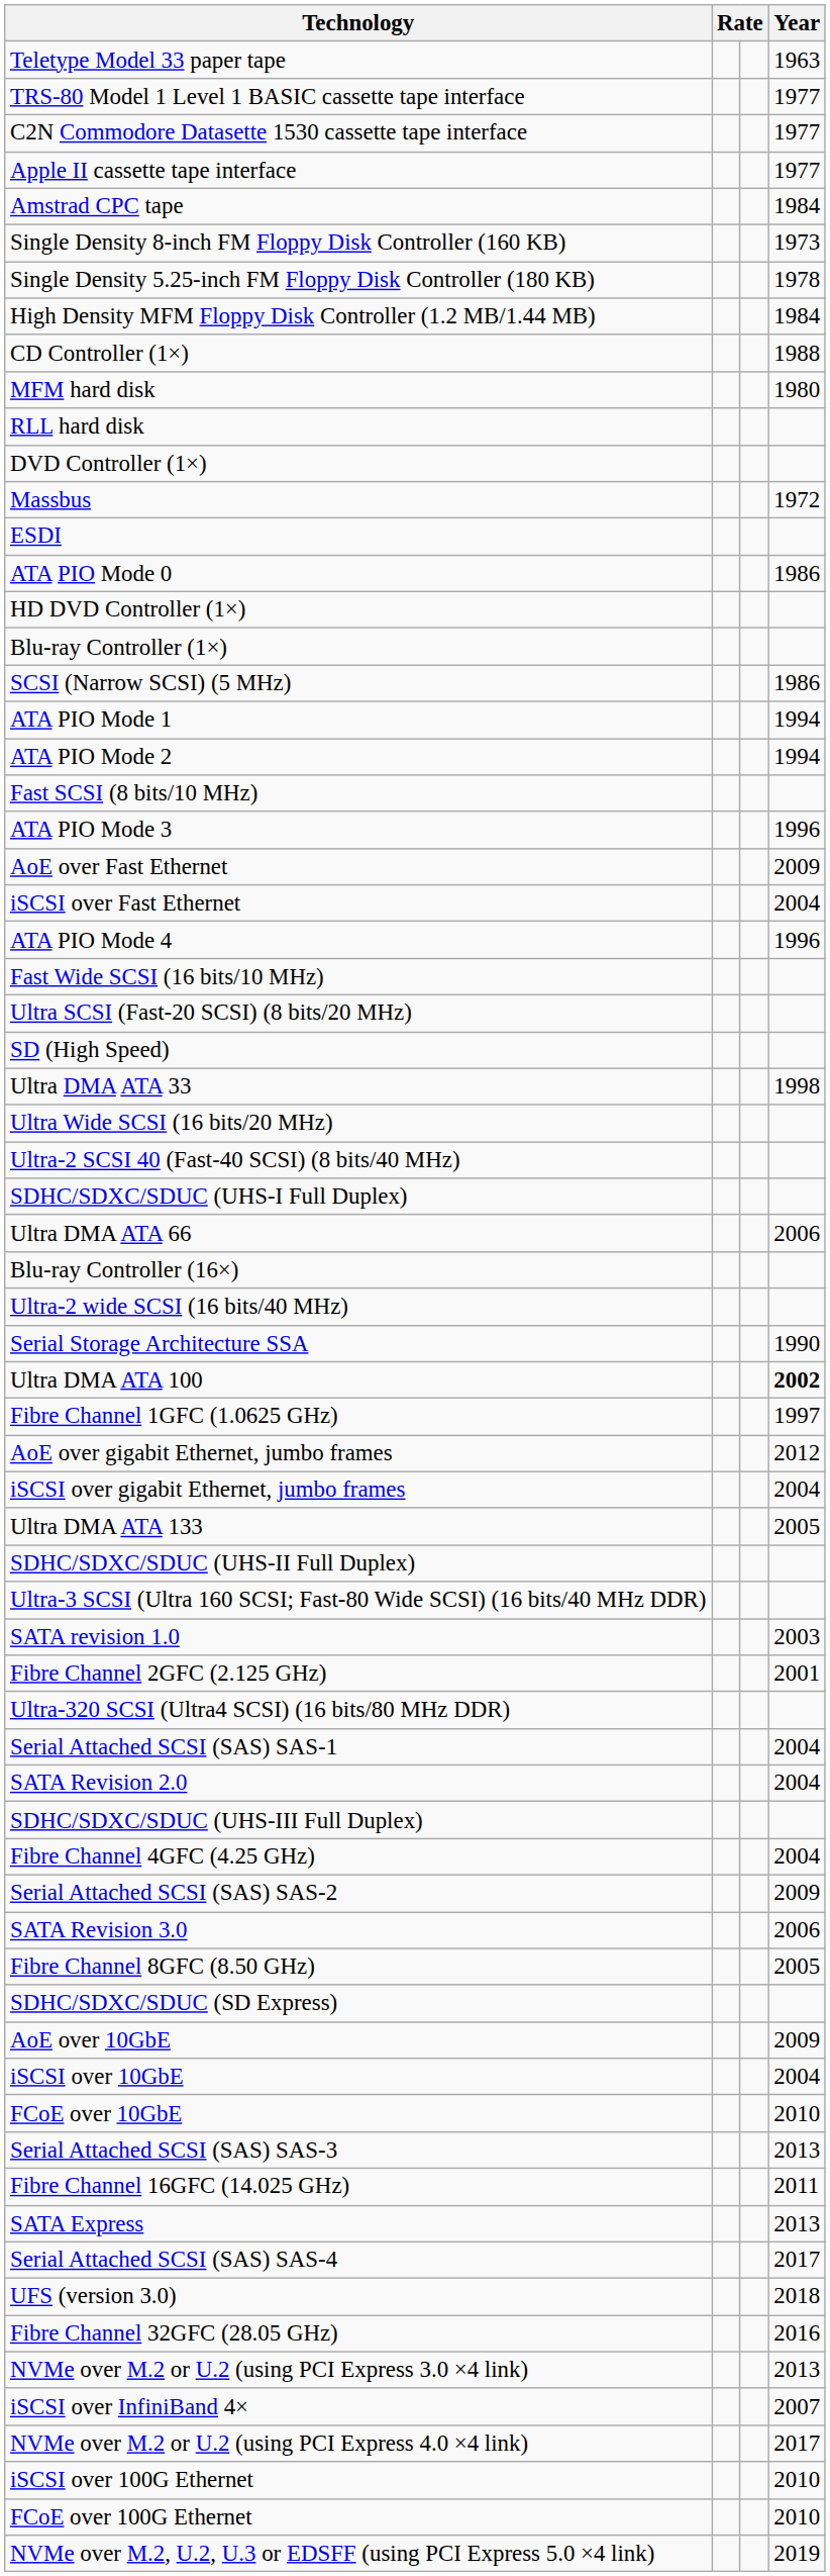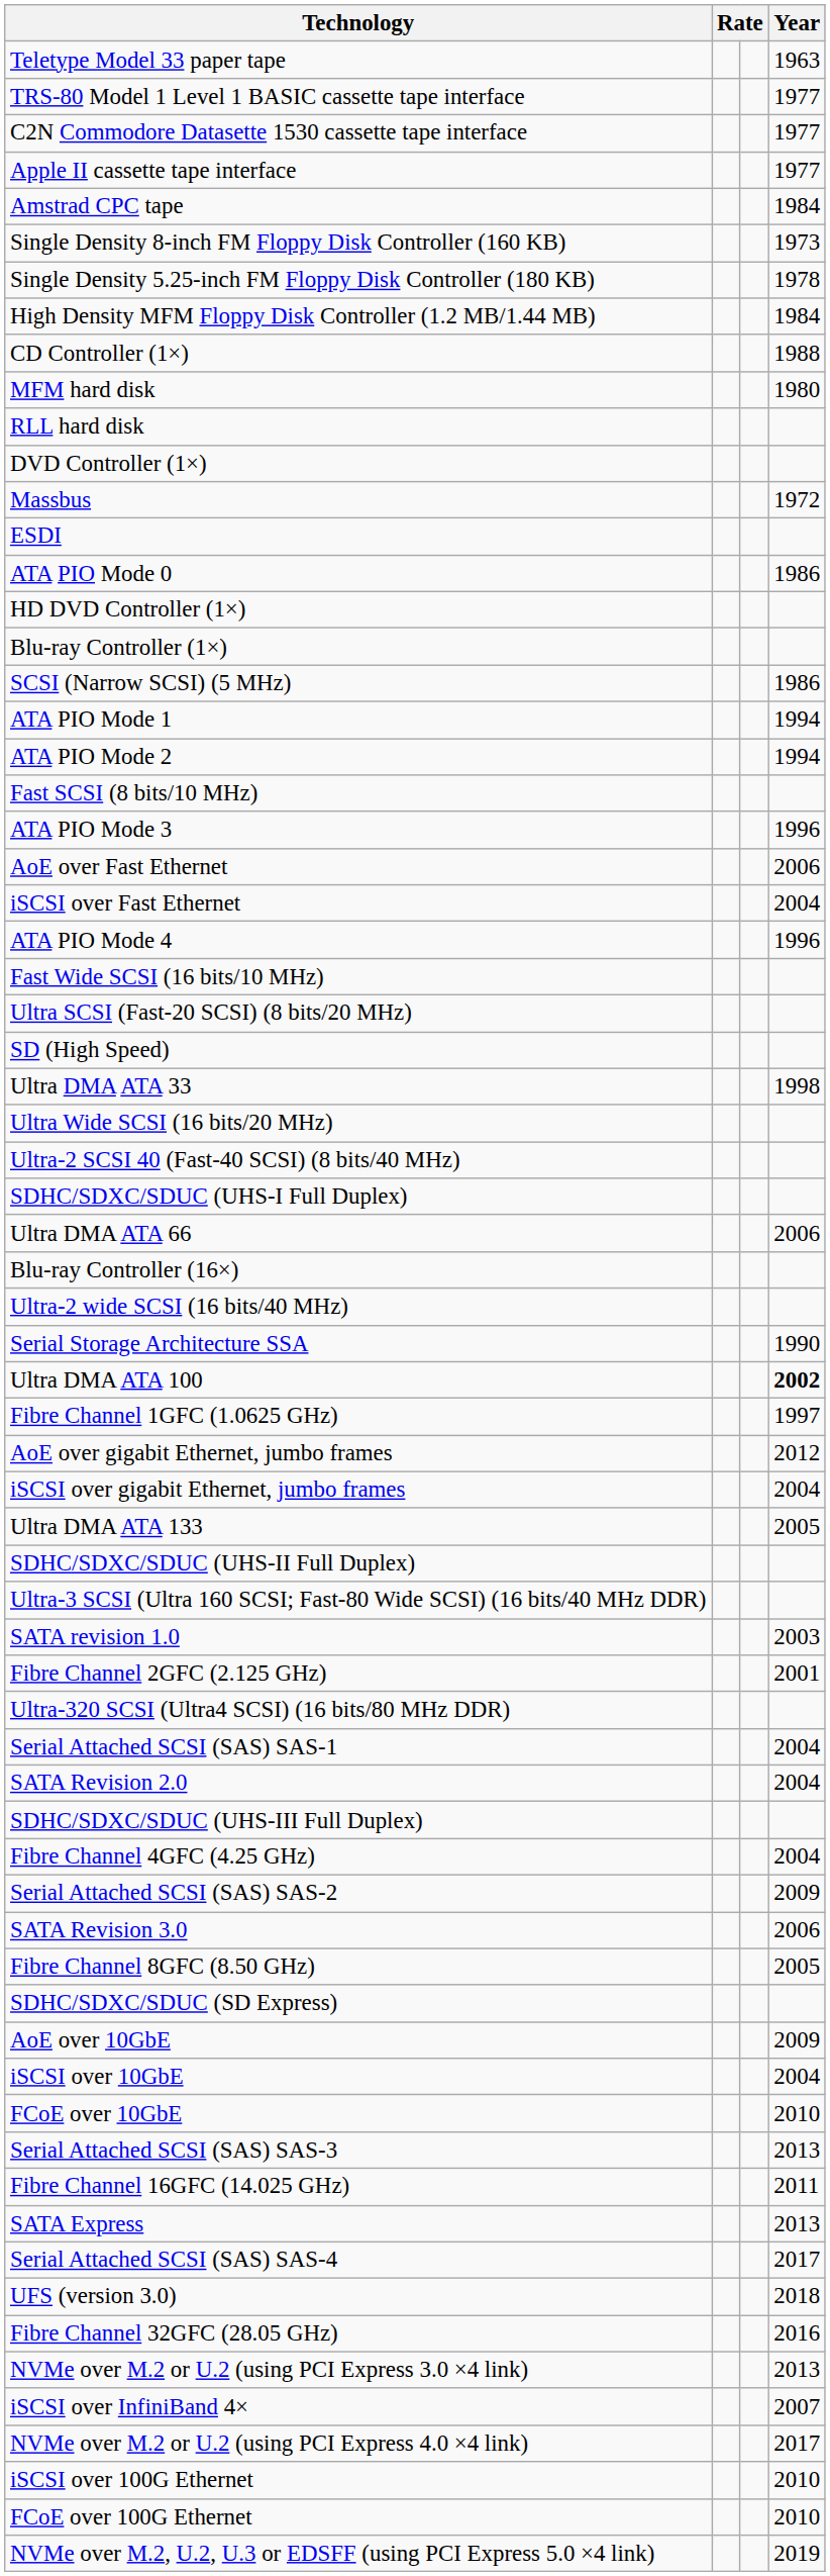 <table class="wikitable sortable">
 <tr>
 <th>Technology</th>
 <th colspan=2>Rate</th>
 <th>Year</th>
 </tr>
 <tr>
 <td><a href='#'>Teletype Model 33</a> paper tape</td>
 <td align=right><strong></strong></td>
 <td align=right></td>
 <td>1963</td>
 </tr>
 <tr>
 <td><a href='#'>TRS-80</a> Model 1 Level 1 BASIC cassette tape interface</td>
 <td align=right><strong></strong></td>
 <td align=right></td>
 <td>1977</td>
 </tr>
 <tr>
 <td>C2N <a href='#'>Commodore Datasette</a> 1530 cassette tape interface</td>
 <td align=right><strong></strong></td>
 <td align=right></td>
 <td>1977</td>
 </tr>
 <tr>
 <td><a href='#'>Apple II</a> cassette tape interface</td>
 <td align=right><strong></strong></td>
 <td align=right></td>
 <td>1977</td>
 </tr>
 <tr>
 <td><a href='#'>Amstrad CPC</a> tape</td>
 <td align=right><strong></strong></td>
 <td align=right></td>
 <td>1984</td>
 </tr>
 <tr>
 <td>Single Density 8-inch FM <a href='#'>Floppy Disk</a> Controller (160 KB)</td>
 <td align=right><strong></strong></td>
 <td align=right></td>
 <td>1973</td>
 </tr>
 <tr>
 <td>Single Density 5.25-inch FM <a href='#'>Floppy Disk</a> Controller (180 KB)</td>
 <td align=right><strong></strong></td>
 <td align=right></td>
 <td>1978</td>
 </tr>
 <tr>
 <td>High Density MFM <a href='#'>Floppy Disk</a> Controller (1.2 MB/1.44 MB)</td>
 <td align=right><strong></strong></td>
 <td align=right></td>
 <td>1984</td>
 </tr>
 <tr>
 <td>CD Controller (1×)</td>
 <td align=right><strong></strong></td>
 <td align=right></td>
 <td>1988</td>
 </tr>
 <tr>
 <td><a href='#'>MFM</a> hard disk</td>
 <td align=right><strong></strong></td>
 <td align=right></td>
 <td>1980</td>
 </tr>
 <tr>
 <td><a href='#'>RLL</a> hard disk</td>
 <td align=right><strong></strong></td>
 <td align=right></td>
 <td></td>
 </tr>
 <tr>
 <td>DVD Controller (1×)</td>
 <td align=right><strong></strong></td>
 <td align=right></td>
 <td></td>
 </tr>
 <tr>
 <td><a href='#'>Massbus</a></td>
 <td align=right><strong></strong></td>
 <td align=right></td>
 <td>1972</td>
 </tr>
 <tr>
 <td><a href='#'>ESDI</a></td>
 <td align=right><strong></strong></td>
 <td align=right></td>
 <td></td>
 </tr>
 <tr>
 <td><a href='#'>ATA</a> <a href='#'>PIO</a> Mode 0</td>
 <td align=right><strong></strong></td>
 <td align=right></td>
 <td>1986</td>
 </tr>
 <tr>
 <td>HD DVD Controller (1×)</td>
 <td align=right><strong></strong></td>
 <td align=right></td>
 <td></td>
 </tr>
 <tr>
 <td>Blu-ray Controller (1×)</td>
 <td align=right><strong></strong></td>
 <td align=right></td>
 <td></td>
 </tr>
 <tr>
 <td><a href='#'>SCSI</a> (Narrow SCSI) (5 MHz)</td>
 <td align=right><strong></strong></td>
 <td align=right></td>
 <td>1986</td>
 </tr>
 <tr>
 <td><a href='#'>ATA</a> PIO Mode 1</td>
 <td align=right><strong></strong></td>
 <td align=right></td>
 <td>1994</td>
 </tr>
 <tr>
 <td><a href='#'>ATA</a> PIO Mode 2</td>
 <td align=right><strong></strong></td>
 <td align=right></td>
 <td>1994</td>
 </tr>
 <tr>
 <td><a href='#'>Fast SCSI</a> (8 bits/10 MHz)</td>
 <td align=right><strong></strong></td>
 <td align=right></td>
 <td></td>
 </tr>
 <tr>
 <td><a href='#'>ATA</a> PIO Mode 3</td>
 <td align=right><strong></strong></td>
 <td align=right></td>
 <td>1996</td>
 </tr>
 <tr>
 <td><a href='#'>AoE</a> over Fast Ethernet</td>
 <td align=right><strong></strong></td>
 <td align=right></td>
-<td>2009</td>
+<td>2006</td>
 </tr>
 <tr>
 <td><a href='#'>iSCSI</a> over Fast Ethernet</td>
 <td align=right><strong></strong></td>
 <td align=right></td>
 <td>2004</td>
 </tr>
 <tr>
 <td><a href='#'>ATA</a> PIO Mode 4</td>
 <td align=right><strong></strong></td>
 <td align=right></td>
 <td>1996</td>
 </tr>
 <tr>
 <td><a href='#'>Fast Wide SCSI</a> (16 bits/10 MHz)</td>
 <td align=right><strong></strong></td>
 <td align=right></td>
 <td></td>
 </tr>
 <tr>
 <td><a href='#'>Ultra SCSI</a> (Fast-20 SCSI) (8 bits/20 MHz)</td>
 <td align=right><strong></strong></td>
 <td align=right></td>
 <td></td>
 </tr>
 <tr>
 <td><a href='#'>SD</a> (High Speed)</td>
 <td align="right"><strong></strong></td>
 <td align=right></td>
 <td></td>
 </tr>
 <tr>
 <td>Ultra <a href='#'>DMA</a> <a href='#'>ATA</a> 33</td>
 <td align=right><strong></strong></td>
 <td align=right></td>
 <td>1998</td>
 </tr>
 <tr>
 <td><a href='#'>Ultra Wide SCSI</a> (16 bits/20 MHz)</td>
 <td align=right><strong></strong></td>
 <td align=right></td>
 <td></td>
 </tr>
 <tr>
 <td><a href='#'>Ultra-2 SCSI 40</a> (Fast-40 SCSI) (8 bits/40 MHz)</td>
 <td align=right><strong></strong></td>
 <td align=right></td>
 <td></td>
 </tr>
 <tr>
 <td><a href='#'>SDHC/SDXC/SDUC</a> (UHS-I Full Duplex)</td>
 <td align="right"><strong></strong></td>
 <td align=right></td>
 <td></td>
 </tr>
 <tr>
 <td>Ultra DMA <a href='#'>ATA</a> 66</td>
 <td align=right><strong></strong></td>
 <td align=right></td>
 <td>2006</td>
 </tr>
 <tr>
 <td>Blu-ray Controller (16×)</td>
 <td align=right><strong></strong></td>
 <td align=right></td>
 <td></td>
 </tr>
 <tr>
 <td><a href='#'>Ultra-2 wide SCSI</a> (16 bits/40 MHz)</td>
 <td align=right><strong></strong></td>
 <td align=right></td>
 <td></td>
 </tr>
 <tr>
 <td><a href='#'>Serial Storage Architecture SSA</a></td>
 <td align=right><strong></strong></td>
 <td align=right></td>
 <td>1990</td>
 </tr>
 <tr>
 <td>Ultra DMA <a href='#'>ATA</a> 100</td>
 <td align=right><strong></strong></td>
 <td align=right></td>
 <td><strong>2002</strong></td>
 </tr>
 <tr>
 <td><a href='#'>Fibre Channel</a> 1GFC (1.0625 GHz)</td>
 <td align=right><strong></strong></td>
 <td align=right></td>
 <td>1997</td>
 </tr>
 <tr>
 <td><a href='#'>AoE</a> over gigabit Ethernet, jumbo frames</td>
 <td align=right><strong></strong></td>
 <td align=right></td>
 <td>2012</td>
 </tr>
 <tr>
 <td><a href='#'>iSCSI</a> over gigabit Ethernet, <a href='#'>jumbo frames</a></td>
 <td align=right><strong></strong></td>
 <td align=right></td>
 <td>2004</td>
 </tr>
 <tr>
 <td>Ultra DMA <a href='#'>ATA</a> 133</td>
 <td align=right><strong></strong></td>
 <td align=right></td>
 <td>2005</td>
 </tr>
 <tr>
 <td><a href='#'>SDHC/SDXC/SDUC</a> (UHS-II Full Duplex)</td>
 <td align="right"><strong></strong></td>
 <td align=right></td>
 <td></td>
 </tr>
 <tr>
 <td><a href='#'>Ultra-3 SCSI</a> (Ultra 160 SCSI; Fast-80 Wide SCSI) (16 bits/40 MHz DDR)</td>
 <td align=right><strong></strong></td>
 <td align=right></td>
 <td></td>
 </tr>
 <tr>
 <td><a href='#'>SATA revision 1.0</a></td>
 <td align=right><strong></strong></td>
 <td align=right> </td>
 <td>2003</td>
 </tr>
 <tr>
 <td><a href='#'>Fibre Channel</a> 2GFC (2.125 GHz)</td>
 <td align=right><strong></strong></td>
 <td align=right></td>
 <td>2001</td>
 </tr>
 <tr>
 <td><a href='#'>Ultra-320 SCSI</a> (Ultra4 SCSI) (16 bits/80 MHz DDR)</td>
 <td align=right><strong></strong></td>
 <td align=right></td>
 <td></td>
 </tr>
 <tr>
 <td><a href='#'>Serial Attached SCSI</a> (SAS) SAS-1</td>
 <td align=right><strong></strong></td>
 <td align=right> </td>
 <td>2004</td>
 </tr>
 <tr>
 <td><a href='#'>SATA Revision 2.0</a></td>
 <td align=right><strong></strong></td>
 <td align=right> </td>
 <td>2004</td>
 </tr>
 <tr>
 <td><a href='#'>SDHC/SDXC/SDUC</a> (UHS-III Full Duplex)</td>
 <td align="right"><strong></strong></td>
 <td align=right></td>
 <td></td>
 </tr>
 <tr>
 <td><a href='#'>Fibre Channel</a> 4GFC (4.25 GHz)</td>
 <td align=right><strong></strong></td>
 <td align=right></td>
 <td>2004</td>
 </tr>
 <tr>
 <td><a href='#'>Serial Attached SCSI</a> (SAS) SAS-2</td>
 <td align=right><strong></strong></td>
 <td align=right> </td>
 <td>2009</td>
 </tr>
 <tr>
 <td><a href='#'>SATA Revision 3.0</a></td>
 <td align=right><strong></strong></td>
 <td align=right> </td>
 <td>2006</td>
 </tr>
 <tr>
 <td><a href='#'>Fibre Channel</a> 8GFC (8.50 GHz)</td>
 <td align=right><strong></strong></td>
 <td align=right></td>
 <td>2005</td>
 </tr>
 <tr>
 <td><a href='#'>SDHC/SDXC/SDUC</a> (SD Express)</td>
 <td align="right"><strong></strong></td>
 <td align=right></td>
 <td></td>
 </tr>
 <tr>
 <td><a href='#'>AoE</a> over <a href='#'>10GbE</a></td>
 <td align=right><strong></strong></td>
 <td align=right></td>
 <td>2009</td>
 </tr>
 <tr>
 <td><a href='#'>iSCSI</a> over <a href='#'>10GbE</a></td>
 <td align=right><strong></strong></td>
 <td align=right></td>
 <td>2004</td>
 </tr>
 <tr>
 <td><a href='#'>FCoE</a> over <a href='#'>10GbE</a></td>
 <td align=right><strong></strong></td>
 <td align=right></td>
 <td>2010</td>
 </tr>
 <tr>
 <td><a href='#'>Serial Attached SCSI</a> (SAS) SAS-3</td>
 <td align=right><strong></strong></td>
 <td align=right></td>
 <td>2013</td>
 </tr>
 <tr>
 <td><a href='#'>Fibre Channel</a> 16GFC (14.025 GHz)</td>
 <td align=right><strong></strong></td>
 <td align=right> </td>
 <td>2011</td>
 </tr>
 <tr>
 <td><a href='#'>SATA Express</a></td>
 <td align=right><strong></strong></td>
 <td align=right></td>
 <td>2013</td>
 </tr>
 <tr>
 <td><a href='#'>Serial Attached SCSI</a> (SAS) SAS-4</td>
 <td align=right><strong></strong></td>
 <td align=right> </td>
 <td>2017</td>
 </tr>
 <tr>
 <td><a href='#'>UFS</a> (version 3.0)</td>
 <td align="right"><strong></strong></td>
 <td align=right></td>
 <td>2018</td>
 </tr>
 <tr>
 <td><a href='#'>Fibre Channel</a> 32GFC (28.05 GHz)</td>
 <td align=right><strong></strong></td>
 <td align=right> </td>
 <td>2016</td>
 </tr>
 <tr>
 <td><a href='#'>NVMe</a> over <a href='#'>M.2</a> or <a href='#'>U.2</a> (using PCI Express 3.0 ×4 link)</td>
 <td align=right><strong></strong></td>
 <td align=right></td>
 <td>2013</td>
 </tr>
 <tr>
 <td><a href='#'>iSCSI</a> over <a href='#'>InfiniBand</a> 4×</td>
 <td align=right><strong></strong></td>
 <td align=right></td>
 <td>2007</td>
 </tr>
 <tr>
 <td><a href='#'>NVMe</a> over <a href='#'>M.2</a> or <a href='#'>U.2</a> (using PCI Express 4.0 ×4 link)</td>
 <td align=right><strong></strong></td>
 <td align=right></td>
 <td>2017</td>
 </tr>
 <tr>
 <td><a href='#'>iSCSI</a> over 100G Ethernet</td>
 <td align=right><strong></strong></td>
 <td align=right></td>
 <td>2010</td>
 </tr>
 <tr>
 <td><a href='#'>FCoE</a> over 100G Ethernet</td>
 <td align=right><strong></strong></td>
 <td align=right></td>
 <td>2010</td>
 </tr>
 <tr>
 <td><a href='#'>NVMe</a> over <a href='#'>M.2</a>, <a href='#'>U.2</a>, <a href='#'>U.3</a> or <a href='#'>EDSFF</a> (using PCI Express 5.0 ×4 link)</td>
 <td align=right><strong></strong></td>
 <td align=right></td>
 <td>2019</td>
 </tr>
 </table>
